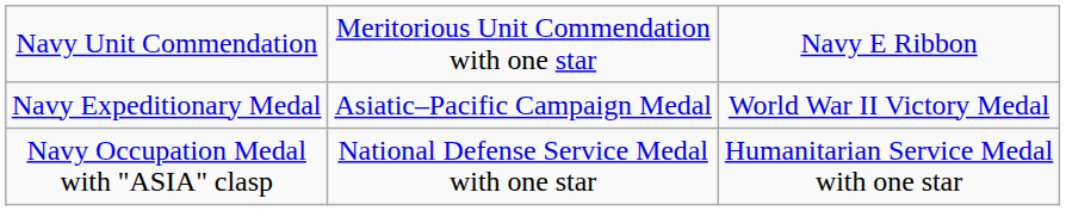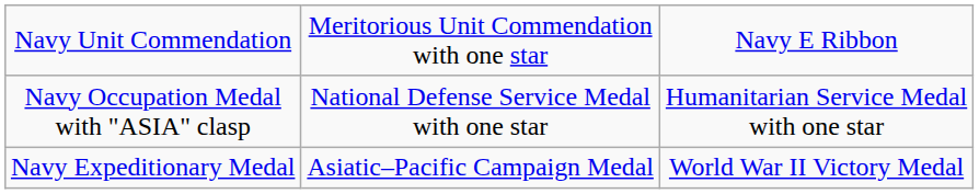 <table class="wikitable" style="margin:1em auto; text-align:center;">
 <tr>
 <td><a href='#'>Navy Unit Commendation</a></td>
 <td><a href='#'>Meritorious Unit Commendation</a><br>with one <a href='#'>star</a></td>
 <td><a href='#'>Navy E Ribbon</a></td>
 </tr>
 <tr>
+<td><a href='#'>Navy Occupation Medal</a><br>with "ASIA" clasp</td>
+<td><a href='#'>National Defense Service Medal</a><br>with one star</td>
+<td><a href='#'>Humanitarian Service Medal</a><br>with one star</td>
+</tr>
+<tr>
 <td><a href='#'>Navy Expeditionary Medal</a></td>
 <td><a href='#'>Asiatic–Pacific Campaign Medal</a></td>
 <td><a href='#'>World War II Victory Medal</a></td>
 </tr>
-<tr>
-<td><a href='#'>Navy Occupation Medal</a><br>with "ASIA" clasp</td>
-<td><a href='#'>National Defense Service Medal</a><br>with one star</td>
-<td><a href='#'>Humanitarian Service Medal</a><br>with one star</td>
-</tr>
 </table>
